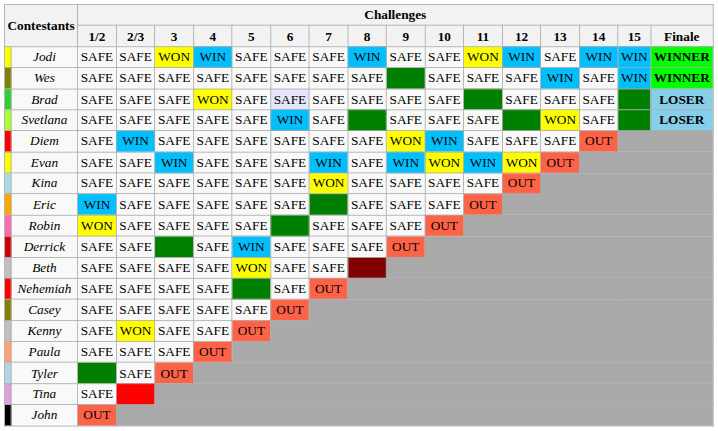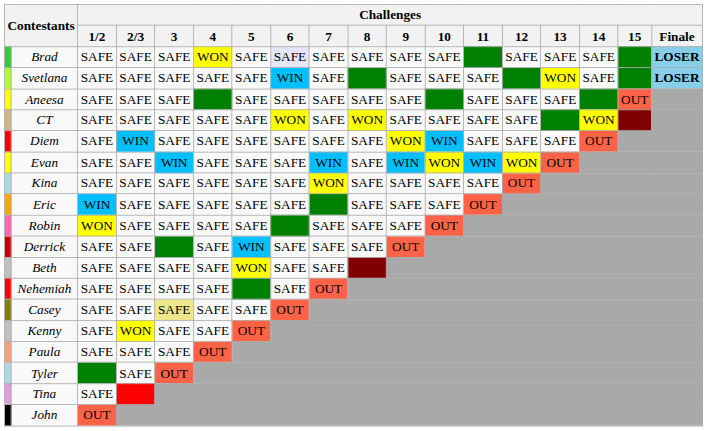 <table class="wikitable" style="text-align:center">
 <tr>
 <th colspan=2 rowspan=2>Contestants</th>
 <th colspan=16>Challenges</th>
 </tr>
 <tr>
 <th>1/2</th>
 <th>2/3</th>
 <th>3</th>
 <th>4</th>
 <th>5</th>
 <th>6</th>
 <th>7</th>
 <th>8</th>
 <th>9</th>
 <th>10</th>
 <th>11</th>
 <th>12</th>
 <th>13</th>
 <th>14</th>
 <th>15</th>
 <th>Finale</th>
-</tr>
-<tr>
-<td bgcolor="yellow"></td>
-<td><em>Jodi</em></td>
-<td>SAFE</td>
-<td>SAFE</td>
-<td bgcolor="yellow">WON</td>
-<td bgcolor="deepskyblue">WIN</td>
-<td>SAFE</td>
-<td>SAFE</td>
-<td>SAFE</td>
-<td bgcolor="deepskyblue">WIN</td>
-<td>SAFE</td>
-<td>SAFE</td>
-<td bgcolor="yellow">WON</td>
-<td bgcolor="deepskyblue">WIN</td>
-<td>SAFE</td>
-<td bgcolor="deepskyblue">WIN</td>
-<td bgcolor="deepskyblue">WIN</td>
-<td bgcolor="lime"><strong>WINNER</strong></td>
-</tr>
-<tr>
-<td bgcolor="olive"></td>
-<td><em>Wes</em></td>
-<td>SAFE</td>
-<td>SAFE</td>
-<td>SAFE</td>
-<td>SAFE</td>
-<td>SAFE</td>
-<td>SAFE</td>
-<td>SAFE</td>
-<td>SAFE</td>
-<td bgcolor="green"></td>
-<td>SAFE</td>
-<td>SAFE</td>
-<td>SAFE</td>
-<td bgcolor="deepskyblue">WIN</td>
-<td>SAFE</td>
-<td bgcolor="deepskyblue">WIN</td>
-<td bgcolor="lime"><strong>WINNER</strong></td>
 </tr>
 <tr>
 <td bgcolor="limegreen"></td>
 <td><em>Brad</em></td>
 <td>SAFE</td>
 <td>SAFE</td>
 <td>SAFE</td>
 <td bgcolor="yellow">WON</td>
 <td>SAFE</td>
 <td style="background: lavender;">SAFE</td>
 <td>SAFE</td>
 <td>SAFE</td>
 <td>SAFE</td>
 <td>SAFE</td>
 <td bgcolor="green"></td>
 <td>SAFE</td>
 <td>SAFE</td>
 <td>SAFE</td>
 <td bgcolor="green"></td>
 <td bgcolor="skyblue"><strong>LOSER</strong></td>
 </tr>
 <tr>
 <td bgcolor="greenyellow"></td>
 <td><em>Svetlana</em></td>
 <td>SAFE</td>
 <td>SAFE</td>
 <td>SAFE</td>
 <td>SAFE</td>
 <td>SAFE</td>
 <td bgcolor="deepskyblue">WIN</td>
 <td>SAFE</td>
 <td bgcolor="green"></td>
 <td>SAFE</td>
 <td>SAFE</td>
 <td>SAFE</td>
 <td bgcolor="green"></td>
 <td bgcolor="yellow">WON</td>
 <td>SAFE</td>
 <td bgcolor="green"></td>
 <td bgcolor="skyblue"><strong>LOSER</strong></td>
+</tr>
+<tr>
+<td bgcolor="yellow"></td>
+<td><em>Aneesa</em></td>
+<td>SAFE</td>
+<td>SAFE</td>
+<td>SAFE</td>
+<td bgcolor="green"></td>
+<td>SAFE</td>
+<td>SAFE</td>
+<td>SAFE</td>
+<td>SAFE</td>
+<td>SAFE</td>
+<td bgcolor="green"></td>
+<td>SAFE</td>
+<td>SAFE</td>
+<td>SAFE</td>
+<td bgcolor="green"></td>
+<td bgcolor="tomato">OUT</td>
+<td bgcolor="darkgray" colspan=1></td>
+</tr>
+<tr>
+<td bgcolor="tan"></td>
+<td><em>CT</em></td>
+<td>SAFE</td>
+<td>SAFE</td>
+<td>SAFE</td>
+<td>SAFE</td>
+<td>SAFE</td>
+<td bgcolor="yellow">WON</td>
+<td>SAFE</td>
+<td bgcolor="yellow">WON</td>
+<td>SAFE</td>
+<td>SAFE</td>
+<td>SAFE</td>
+<td>SAFE</td>
+<td bgcolor="green"></td>
+<td bgcolor="yellow">WON</td>
+<td bgcolor="maroon"></td>
+<td bgcolor="darkgray"></td>
 </tr>
 <tr>
 <td bgcolor="red"></td>
 <td><em>Diem</em></td>
 <td>SAFE</td>
 <td bgcolor="deepskyblue">WIN</td>
 <td>SAFE</td>
 <td>SAFE</td>
 <td>SAFE</td>
 <td>SAFE</td>
 <td>SAFE</td>
 <td>SAFE</td>
 <td bgcolor="yellow">WON</td>
 <td bgcolor="deepskyblue">WIN</td>
 <td>SAFE</td>
 <td>SAFE</td>
 <td>SAFE</td>
 <td bgcolor="tomato">OUT</td>
 <td bgcolor="darkgray" colspan=2></td>
 </tr>
 <tr>
 <td bgcolor="yellow"></td>
 <td><em>Evan</em></td>
 <td>SAFE</td>
 <td>SAFE</td>
 <td bgcolor="deepskyblue">WIN</td>
 <td>SAFE</td>
 <td>SAFE</td>
 <td>SAFE</td>
 <td bgcolor="deepskyblue">WIN</td>
 <td>SAFE</td>
 <td bgcolor="deepskyblue">WIN</td>
 <td bgcolor="yellow">WON</td>
 <td bgcolor="deepskyblue">WIN</td>
 <td bgcolor="yellow">WON</td>
 <td bgcolor="tomato">OUT</td>
 <td bgcolor="darkgray" colspan=3></td>
 </tr>
 <tr>
 <td bgcolor="lightblue"></td>
 <td><em>Kina</em></td>
 <td>SAFE</td>
 <td>SAFE</td>
 <td>SAFE</td>
 <td>SAFE</td>
 <td>SAFE</td>
 <td>SAFE</td>
 <td bgcolor="yellow">WON</td>
 <td>SAFE</td>
 <td>SAFE</td>
 <td>SAFE</td>
 <td>SAFE</td>
 <td bgcolor="tomato">OUT</td>
 <td bgcolor="darkgray" colspan=4></td>
 </tr>
 <tr>
 <td bgcolor="orange"></td>
 <td><em>Eric</em></td>
 <td bgcolor="deepskyblue">WIN</td>
 <td>SAFE</td>
 <td>SAFE</td>
 <td>SAFE</td>
 <td>SAFE</td>
 <td>SAFE</td>
 <td bgcolor="green"></td>
 <td>SAFE</td>
 <td>SAFE</td>
 <td>SAFE</td>
 <td bgcolor="tomato">OUT</td>
 <td bgcolor="darkgray" colspan=5></td>
 </tr>
 <tr>
 <td bgcolor="hotpink"></td>
 <td><em>Robin</em></td>
 <td bgcolor="yellow">WON</td>
 <td>SAFE</td>
 <td>SAFE</td>
 <td>SAFE</td>
 <td>SAFE</td>
 <td bgcolor="green"></td>
 <td>SAFE</td>
 <td>SAFE</td>
 <td>SAFE</td>
 <td bgcolor="tomato">OUT</td>
 <td bgcolor="darkgray" colspan=6></td>
 </tr>
 <tr>
 <td bgcolor="#CC0000"></td>
 <td><em>Derrick</em></td>
 <td>SAFE</td>
 <td>SAFE</td>
 <td bgcolor="green"></td>
 <td>SAFE</td>
 <td bgcolor="deepskyblue">WIN</td>
 <td>SAFE</td>
 <td>SAFE</td>
 <td>SAFE</td>
 <td bgcolor="tomato">OUT</td>
 <td bgcolor="darkgray" colspan=7></td>
 </tr>
 <tr>
 <td bgcolor="silver"></td>
 <td><em>Beth</em></td>
 <td>SAFE</td>
 <td>SAFE</td>
 <td>SAFE</td>
 <td>SAFE</td>
 <td bgcolor="yellow">WON</td>
 <td>SAFE</td>
 <td>SAFE</td>
 <td bgcolor="maroon"></td>
 <td bgcolor="darkgray" colspan=8></td>
 </tr>
 <tr>
 <td bgcolor="red"></td>
 <td><em>Nehemiah</em></td>
 <td>SAFE</td>
 <td>SAFE</td>
 <td>SAFE</td>
 <td>SAFE</td>
 <td bgcolor="green"></td>
 <td>SAFE</td>
 <td bgcolor="tomato">OUT</td>
 <td bgcolor="darkgray" colspan=9></td>
 </tr>
 <tr>
 <td bgcolor="olive"></td>
 <td><em>Casey</em></td>
 <td>SAFE</td>
 <td>SAFE</td>
-<td>SAFE</td>
+<td style="background: khaki;">SAFE</td>
 <td>SAFE</td>
 <td>SAFE</td>
 <td bgcolor="tomato">OUT</td>
 <td bgcolor="darkgray" colspan=10></td>
 </tr>
 <tr>
 <td bgcolor="silver"></td>
 <td><em>Kenny</em></td>
 <td>SAFE</td>
 <td bgcolor="yellow">WON</td>
 <td>SAFE</td>
 <td>SAFE</td>
 <td bgcolor="tomato">OUT</td>
 <td bgcolor="darkgray" colspan=11></td>
 </tr>
 <tr>
 <td bgcolor="lightsalmon"></td>
 <td><em>Paula</em></td>
 <td>SAFE</td>
 <td>SAFE</td>
 <td>SAFE</td>
 <td bgcolor="tomato">OUT</td>
 <td bgcolor="darkgray" colspan=12></td>
 </tr>
 <tr>
 <td bgcolor="lightblue"></td>
 <td><em>Tyler</em></td>
 <td bgcolor="green"></td>
 <td>SAFE</td>
 <td bgcolor="tomato">OUT</td>
 <td bgcolor="darkgray" colspan=13></td>
 </tr>
 <tr>
 <td bgcolor="plum"></td>
 <td><em>Tina</em></td>
 <td>SAFE</td>
 <td bgcolor="red"></td>
 <td bgcolor="darkgray" colspan=14></td>
 </tr>
 <tr>
 <td bgcolor="black"></td>
 <td><em>John</em></td>
 <td bgcolor="tomato">OUT</td>
 <td bgcolor="darkgray" colspan=15></td>
 </tr>
 </table>
